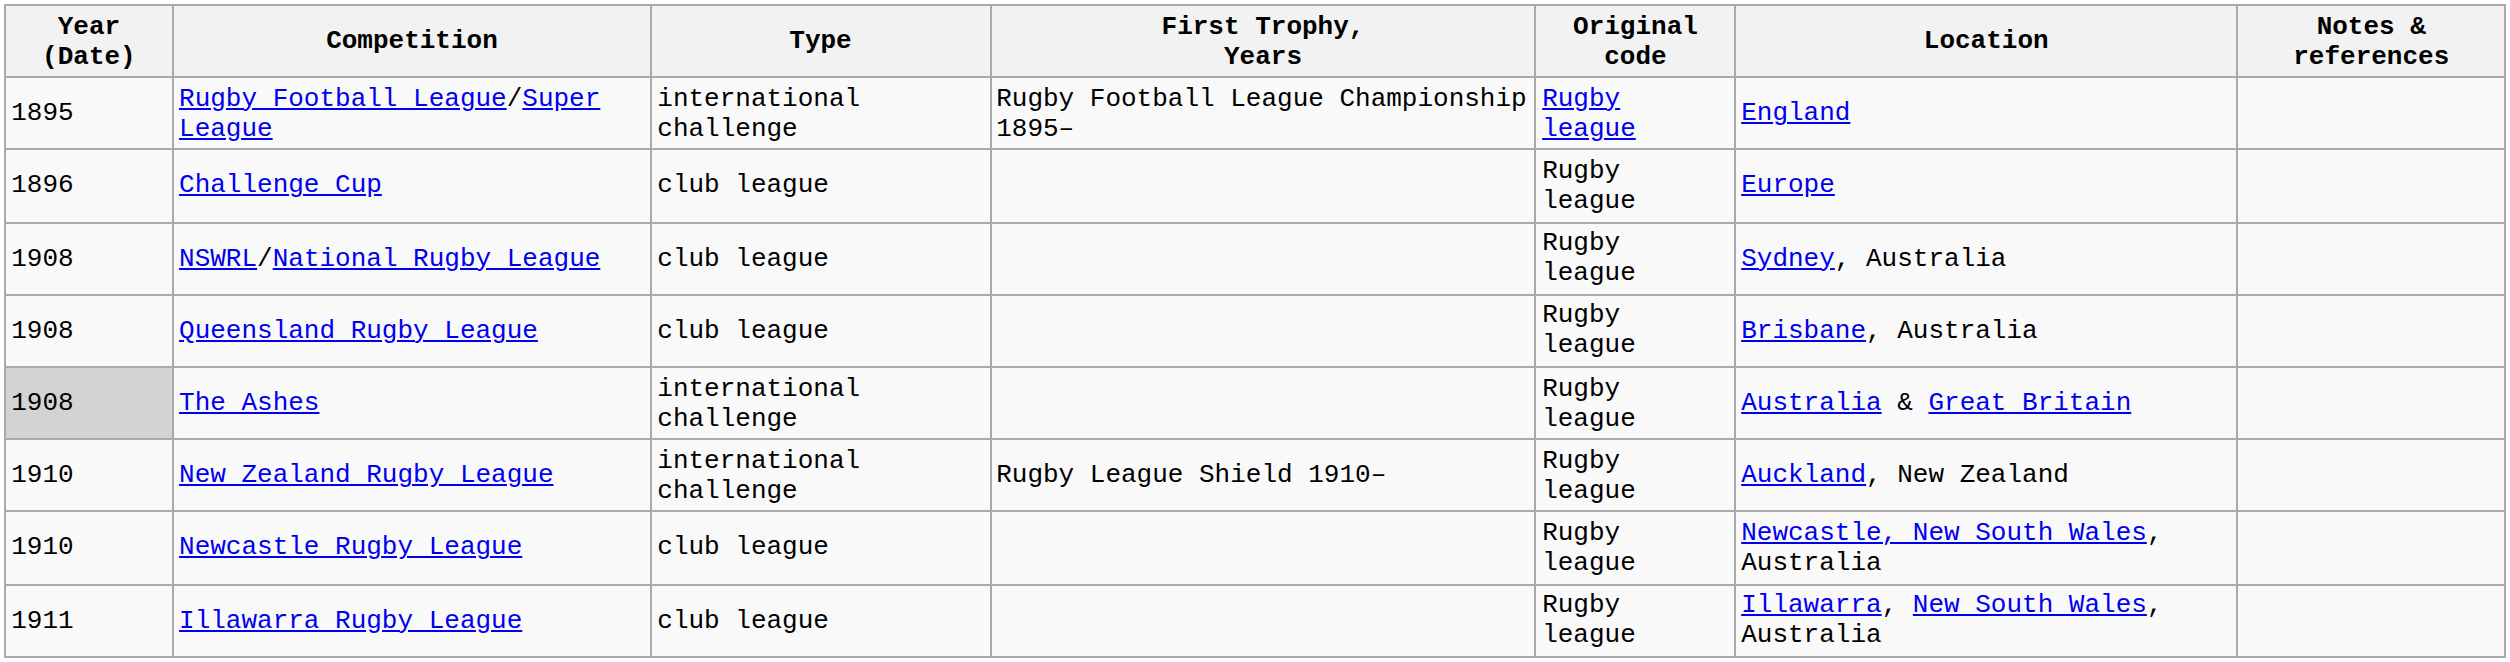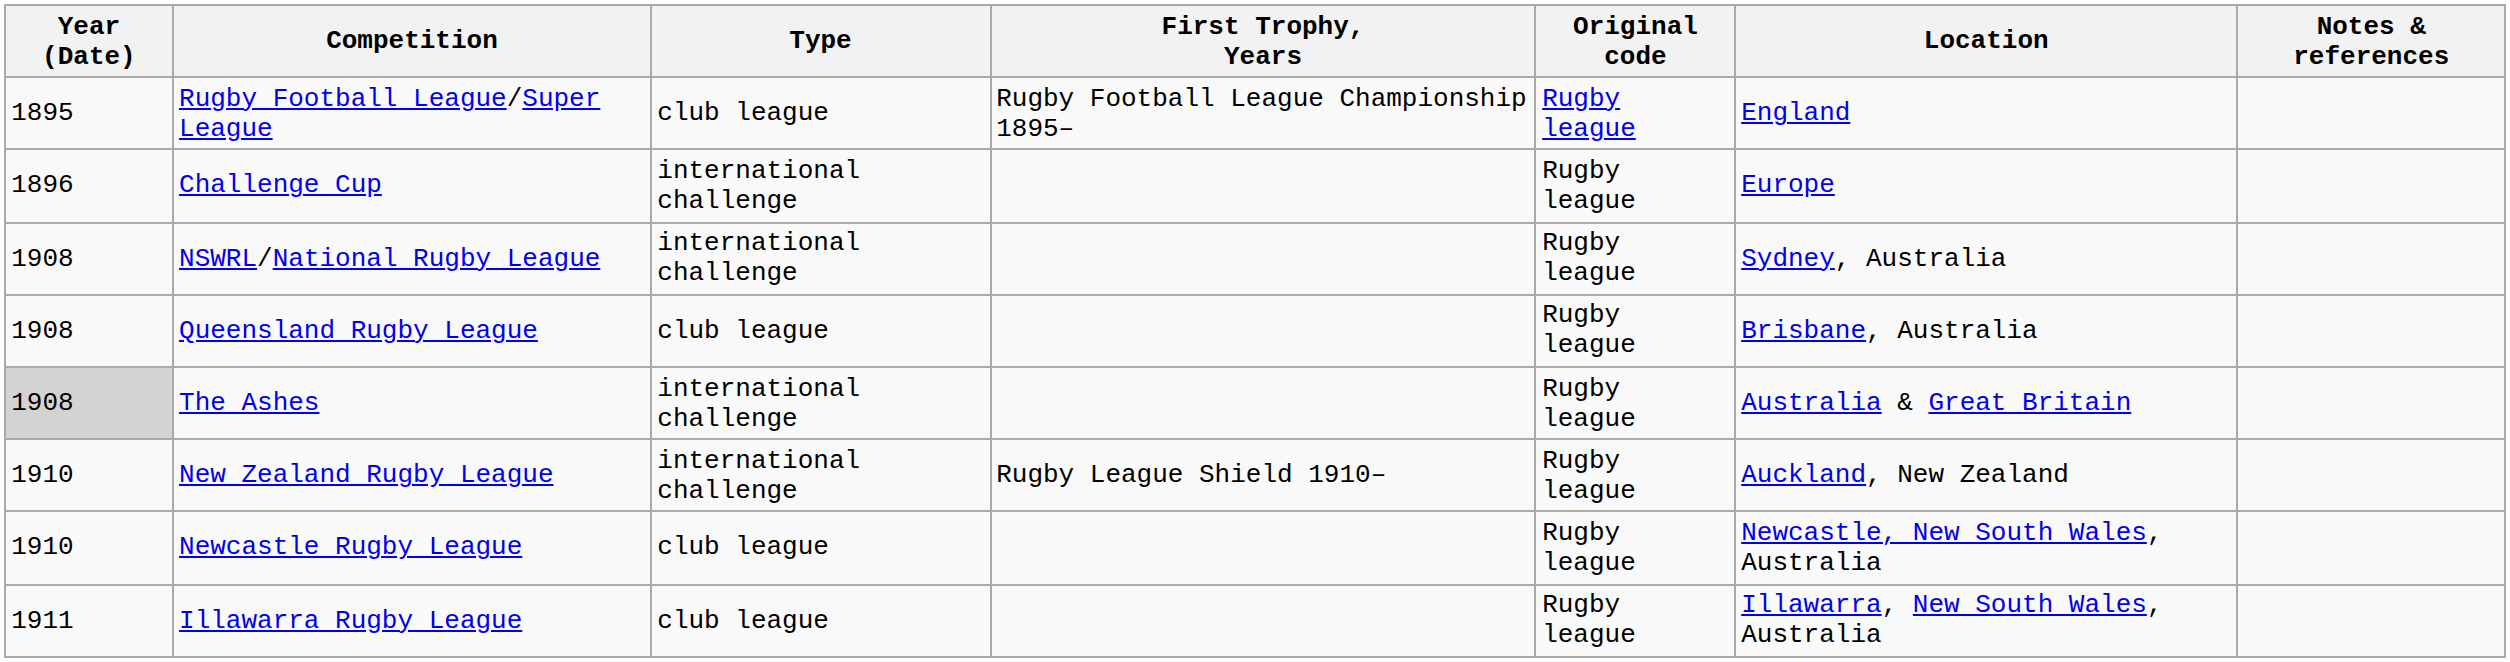 <table class="wikitable sortable">
 <tr>
 <th>Year (Date)</th>
 <th>Competition</th>
 <th>Type</th>
 <th>First Trophy,<br>Years</th>
 <th>Original code</th>
 <th>Location</th>
 <th>Notes & references</th>
 </tr>
 <tr>
 <td>1895</td>
 <td><a href='#'>Rugby Football League</a>/<a href='#'>Super League</a></td>
-<td>international challenge</td>
+<td>club league</td>
 <td>Rugby Football League Championship 1895–</td>
 <td><a href='#'>Rugby league</a></td>
 <td><a href='#'>England</a></td>
 <td></td>
 </tr>
 <tr>
 <td>1896</td>
 <td><a href='#'>Challenge Cup</a></td>
-<td>club league</td>
+<td>international challenge</td>
 <td></td>
 <td>Rugby league</td>
 <td><a href='#'>Europe</a></td>
 <td></td>
 </tr>
 <tr>
 <td>1908</td>
 <td><a href='#'>NSWRL</a>/<a href='#'>National Rugby League</a></td>
-<td>club league</td>
+<td>international challenge</td>
 <td></td>
 <td>Rugby league</td>
 <td><a href='#'>Sydney</a>, Australia</td>
 <td></td>
 </tr>
 <tr>
 <td>1908</td>
 <td><a href='#'>Queensland Rugby League</a></td>
 <td>club league</td>
 <td></td>
 <td>Rugby league</td>
 <td><a href='#'>Brisbane</a>, Australia</td>
 <td></td>
 </tr>
 <tr>
 <td style="background: lightgrey;">1908</td>
 <td><a href='#'>The Ashes</a></td>
 <td>international challenge</td>
 <td></td>
 <td>Rugby league</td>
 <td><a href='#'>Australia</a> & <a href='#'>Great Britain</a></td>
 <td></td>
 </tr>
 <tr>
 <td>1910</td>
 <td><a href='#'>New Zealand Rugby League</a></td>
 <td>international challenge</td>
 <td>Rugby League Shield 1910–</td>
 <td>Rugby league</td>
 <td><a href='#'>Auckland</a>, New Zealand</td>
 <td></td>
 </tr>
 <tr>
 <td>1910</td>
 <td><a href='#'>Newcastle Rugby League</a></td>
 <td>club league</td>
 <td></td>
 <td>Rugby league</td>
 <td><a href='#'>Newcastle, New South Wales</a>, Australia</td>
 <td></td>
 </tr>
 <tr>
 <td>1911</td>
 <td><a href='#'>Illawarra Rugby League</a></td>
 <td>club league</td>
 <td></td>
 <td>Rugby league</td>
 <td><a href='#'>Illawarra</a>, <a href='#'>New South Wales</a>, Australia</td>
 <td></td>
 </tr>
 <tr>
 </tr>
 </table>
